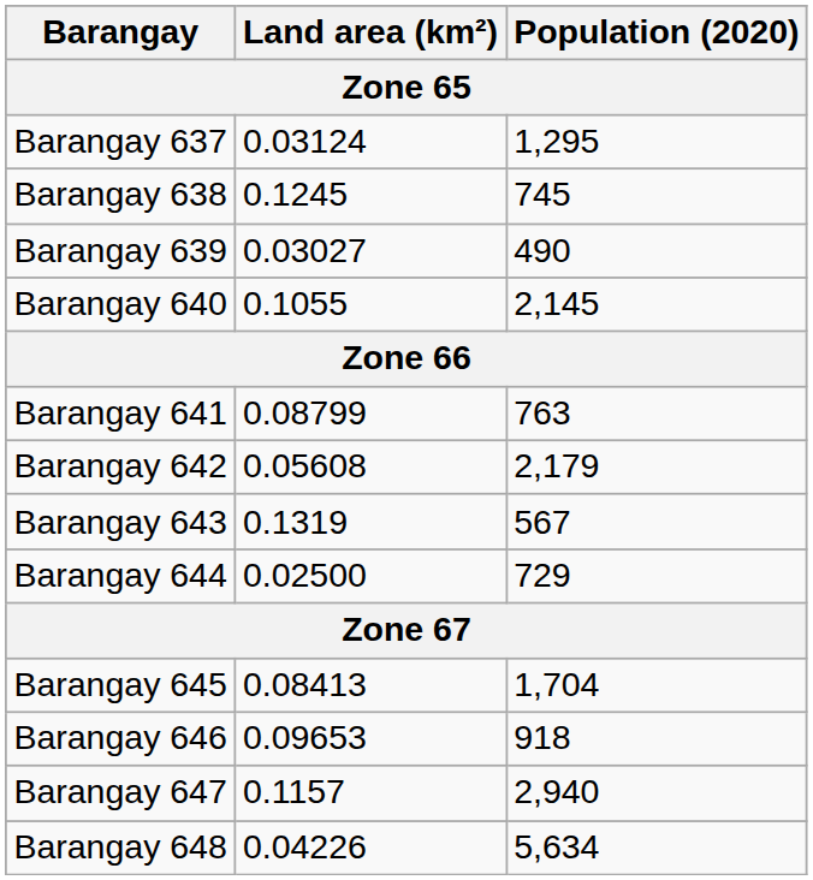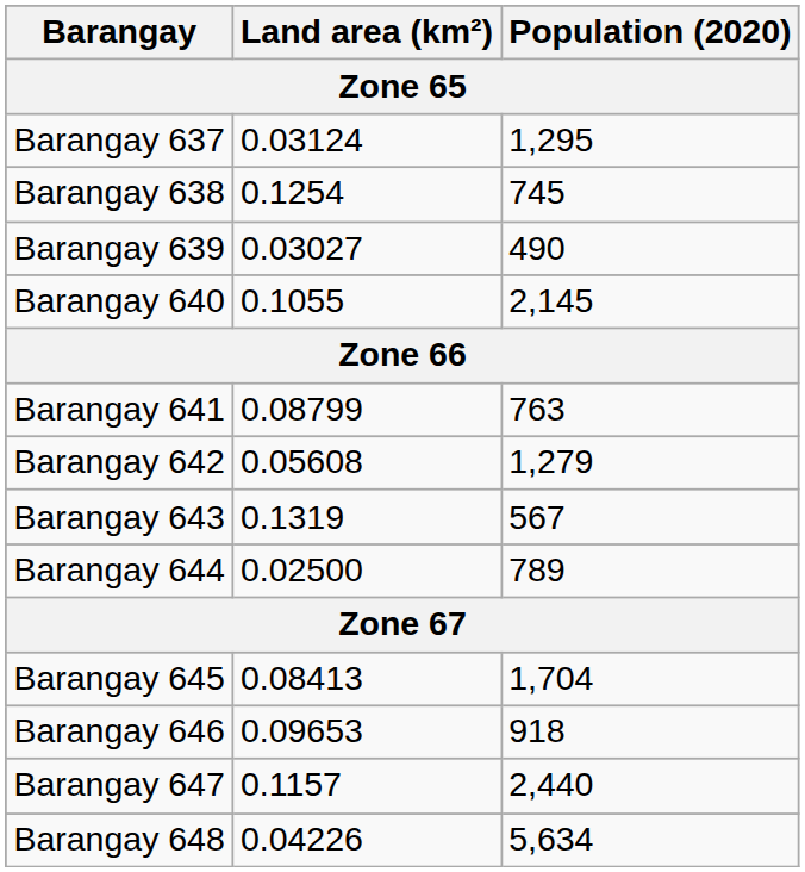 <table class="wikitable">
 <tr>
 <th>Barangay</th>
 <th>Land area (km²)</th>
 <th>Population (2020)</th>
 </tr>
 <tr>
 <th colspan=3>Zone 65</th>
 </tr>
 <tr>
 <td>Barangay 637</td>
 <td>0.03124</td>
 <td>1,295</td>
 </tr>
 <tr>
 <td>Barangay 638</td>
-<td>0.1245</td>
+<td>0.1254</td>
 <td>745</td>
 </tr>
 <tr>
 <td>Barangay 639</td>
 <td>0.03027</td>
 <td>490</td>
 </tr>
 <tr>
 <td>Barangay 640</td>
 <td>0.1055</td>
 <td>2,145</td>
 </tr>
 <tr>
 <th colspan=3>Zone 66</th>
 </tr>
 <tr>
 <td>Barangay 641</td>
 <td>0.08799</td>
 <td>763</td>
 </tr>
 <tr>
 <td>Barangay 642</td>
 <td>0.05608</td>
-<td>2,179</td>
+<td>1,279</td>
 </tr>
 <tr>
 <td>Barangay 643</td>
 <td>0.1319</td>
 <td>567</td>
 </tr>
 <tr>
 <td>Barangay 644</td>
 <td>0.02500</td>
-<td>729</td>
+<td>789</td>
 </tr>
 <tr>
 <th colspan=3>Zone 67</th>
 </tr>
 <tr>
 <td>Barangay 645</td>
 <td>0.08413</td>
 <td>1,704</td>
 </tr>
 <tr>
 <td>Barangay 646</td>
 <td>0.09653</td>
 <td>918</td>
 </tr>
 <tr>
 <td>Barangay 647</td>
 <td>0.1157</td>
-<td>2,940</td>
+<td>2,440</td>
 </tr>
 <tr>
 <td>Barangay 648</td>
 <td>0.04226</td>
 <td>5,634</td>
 </tr>
 </table>
